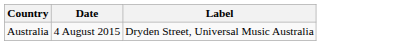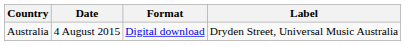 <table class="wikitable">
 <tr>
 <th>Country</th>
 <th>Date</th>
+<th>Format</th>
 <th>Label</th>
 </tr>
 <tr>
 <td>Australia</td>
 <td>4 August 2015</td>
+<td><a href='#'>Digital download</a></td>
 <td>Dryden Street, Universal Music Australia</td>
 </tr>
 </table>
